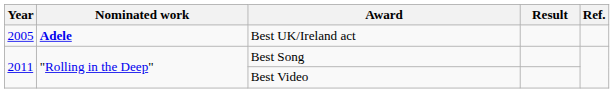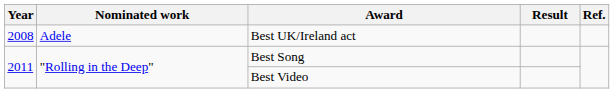 <table class="wikitable">
 <tr>
 <th>Year</th>
 <th width="250">Nominated work</th>
 <th width="325">Award</th>
 <th width="65">Result</th>
 <th>Ref.</th>
 </tr>
 <tr>
-<td><a href='#'>2005</a></td>
-<td><strong><a href='#'>Adele</a></strong></td>
+<td><a href='#'>2008</a></td>
+<td><a href='#'>Adele</a></td>
 <td>Best UK/Ireland act</td>
 <td></td>
 <td></td>
 </tr>
 <tr>
 <td rowspan="2"><a href='#'>2011</a></td>
 <td rowspan="2">"<a href='#'>Rolling in the Deep</a>"</td>
 <td>Best Song</td>
 <td></td>
 <td rowspan="2"></td>
 </tr>
 <tr>
 <td>Best Video</td>
 <td></td>
 </tr>
 </table>
